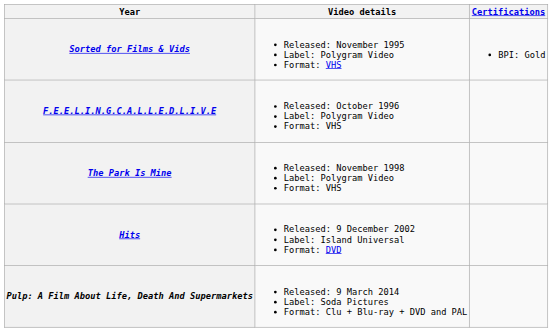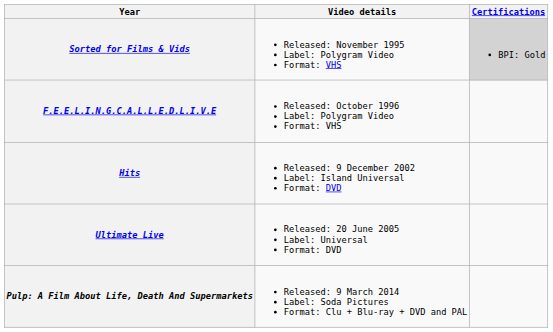 <table class="wikitable plainrowheaders">
 <tr>
 <th scope="col">Year</th>
 <th scope="col">Video details</th>
 <th scope="col"><a href='#'>Certifications</a></th>
 </tr>
 <tr>
 <th scope="row"><em><a href='#'>Sorted for Films & Vids</a></em></th>
 <td><br><ul><li>Released: November 1995</li><li>Label: Polygram Video</li><li>Format: <a href='#'>VHS</a></li></ul></td>
-<td><br><ul><li>BPI: Gold</li></ul></td>
+<td style="background: lightgrey;"><br><ul><li>BPI: Gold</li></ul></td>
 </tr>
 <tr>
 <th scope="row"><em><a href='#'>F.E.E.L.I.N.G.C.A.L.L.E.D.L.I.V.E</a></em></th>
 <td><br><ul><li>Released: October 1996</li><li>Label: Polygram Video</li><li>Format: VHS</li></ul></td>
-<td></td>
-</tr>
-<tr>
-<th scope="row"><em><a href='#'>The Park Is Mine</a></em></th>
-<td><br><ul><li>Released: November 1998</li><li>Label: Polygram Video</li><li>Format: VHS</li></ul></td>
 <td></td>
 </tr>
 <tr>
 <th scope="row"><em><a href='#'>Hits</a></em></th>
 <td><br><ul><li>Released: 9 December 2002</li><li>Label: Island Universal </li><li>Format: <a href='#'>DVD</a></li></ul></td>
 <td></td>
 </tr>
 <tr>
+<th scope="row"><em><a href='#'>Ultimate Live</a></em></th>
+<td><br><ul><li>Released: 20 June 2005</li><li>Label: Universal </li><li>Format: DVD</li></ul></td>
+<td></td>
+</tr>
+<tr>
 <th scope="row"><em>Pulp: A Film About Life, Death And Supermarkets</em></th>
 <td><br><ul><li>Released: 9 March 2014</li><li>Label: Soda Pictures</li><li>Format: Clu + Blu-ray + DVD and PAL</li></ul></td>
 <td></td>
 </tr>
 </table>
